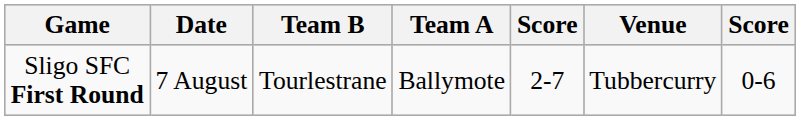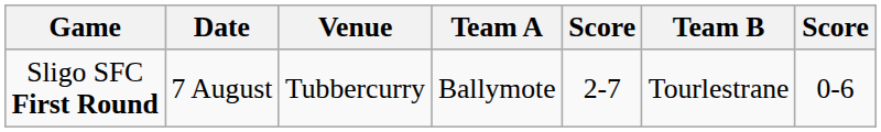 <table class="wikitable">
 <tr>
 <th>Game</th>
 <th>Date</th>
-<th>Team B</th>
+<th>Venue</th>
 <th>Team A</th>
 <th>Score</th>
-<th>Venue</th>
+<th>Team B</th>
 <th>Score</th>
 </tr>
 <tr align="center">
 <td>Sligo SFC<br><strong>First Round</strong></td>
 <td>7 August</td>
-<td>Tourlestrane</td>
+<td>Tubbercurry</td>
 <td>Ballymote</td>
 <td>2-7</td>
-<td>Tubbercurry</td>
+<td>Tourlestrane</td>
 <td>0-6</td>
 </tr>
 </table>
